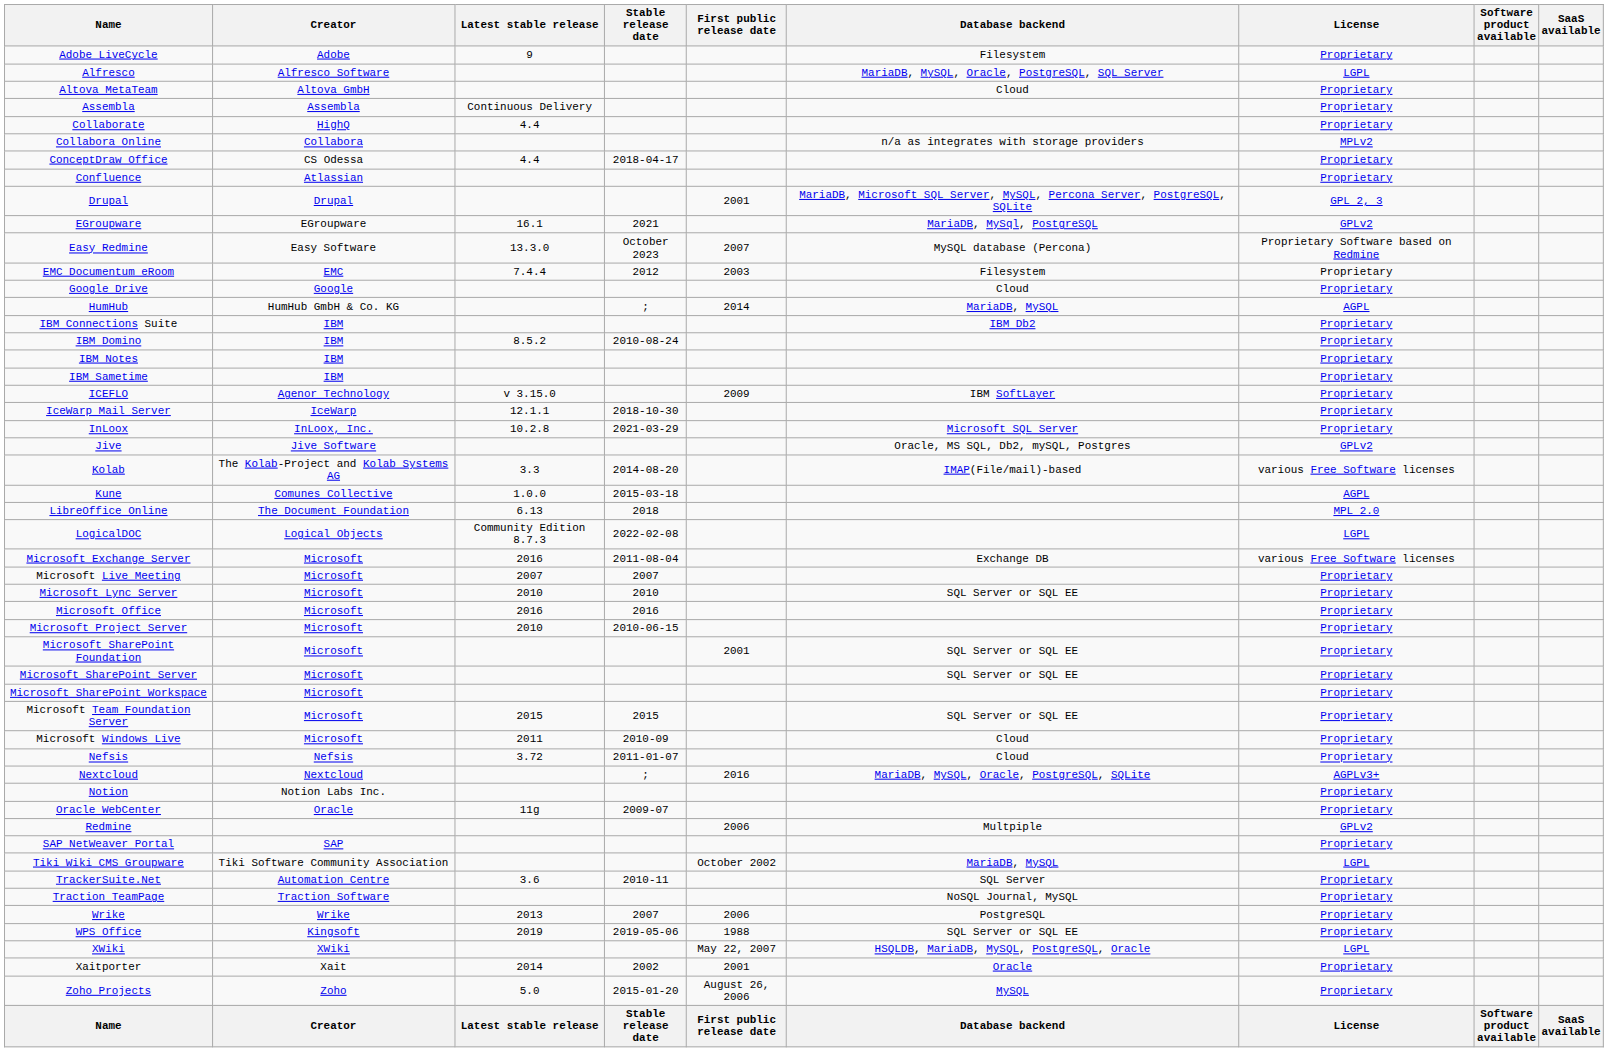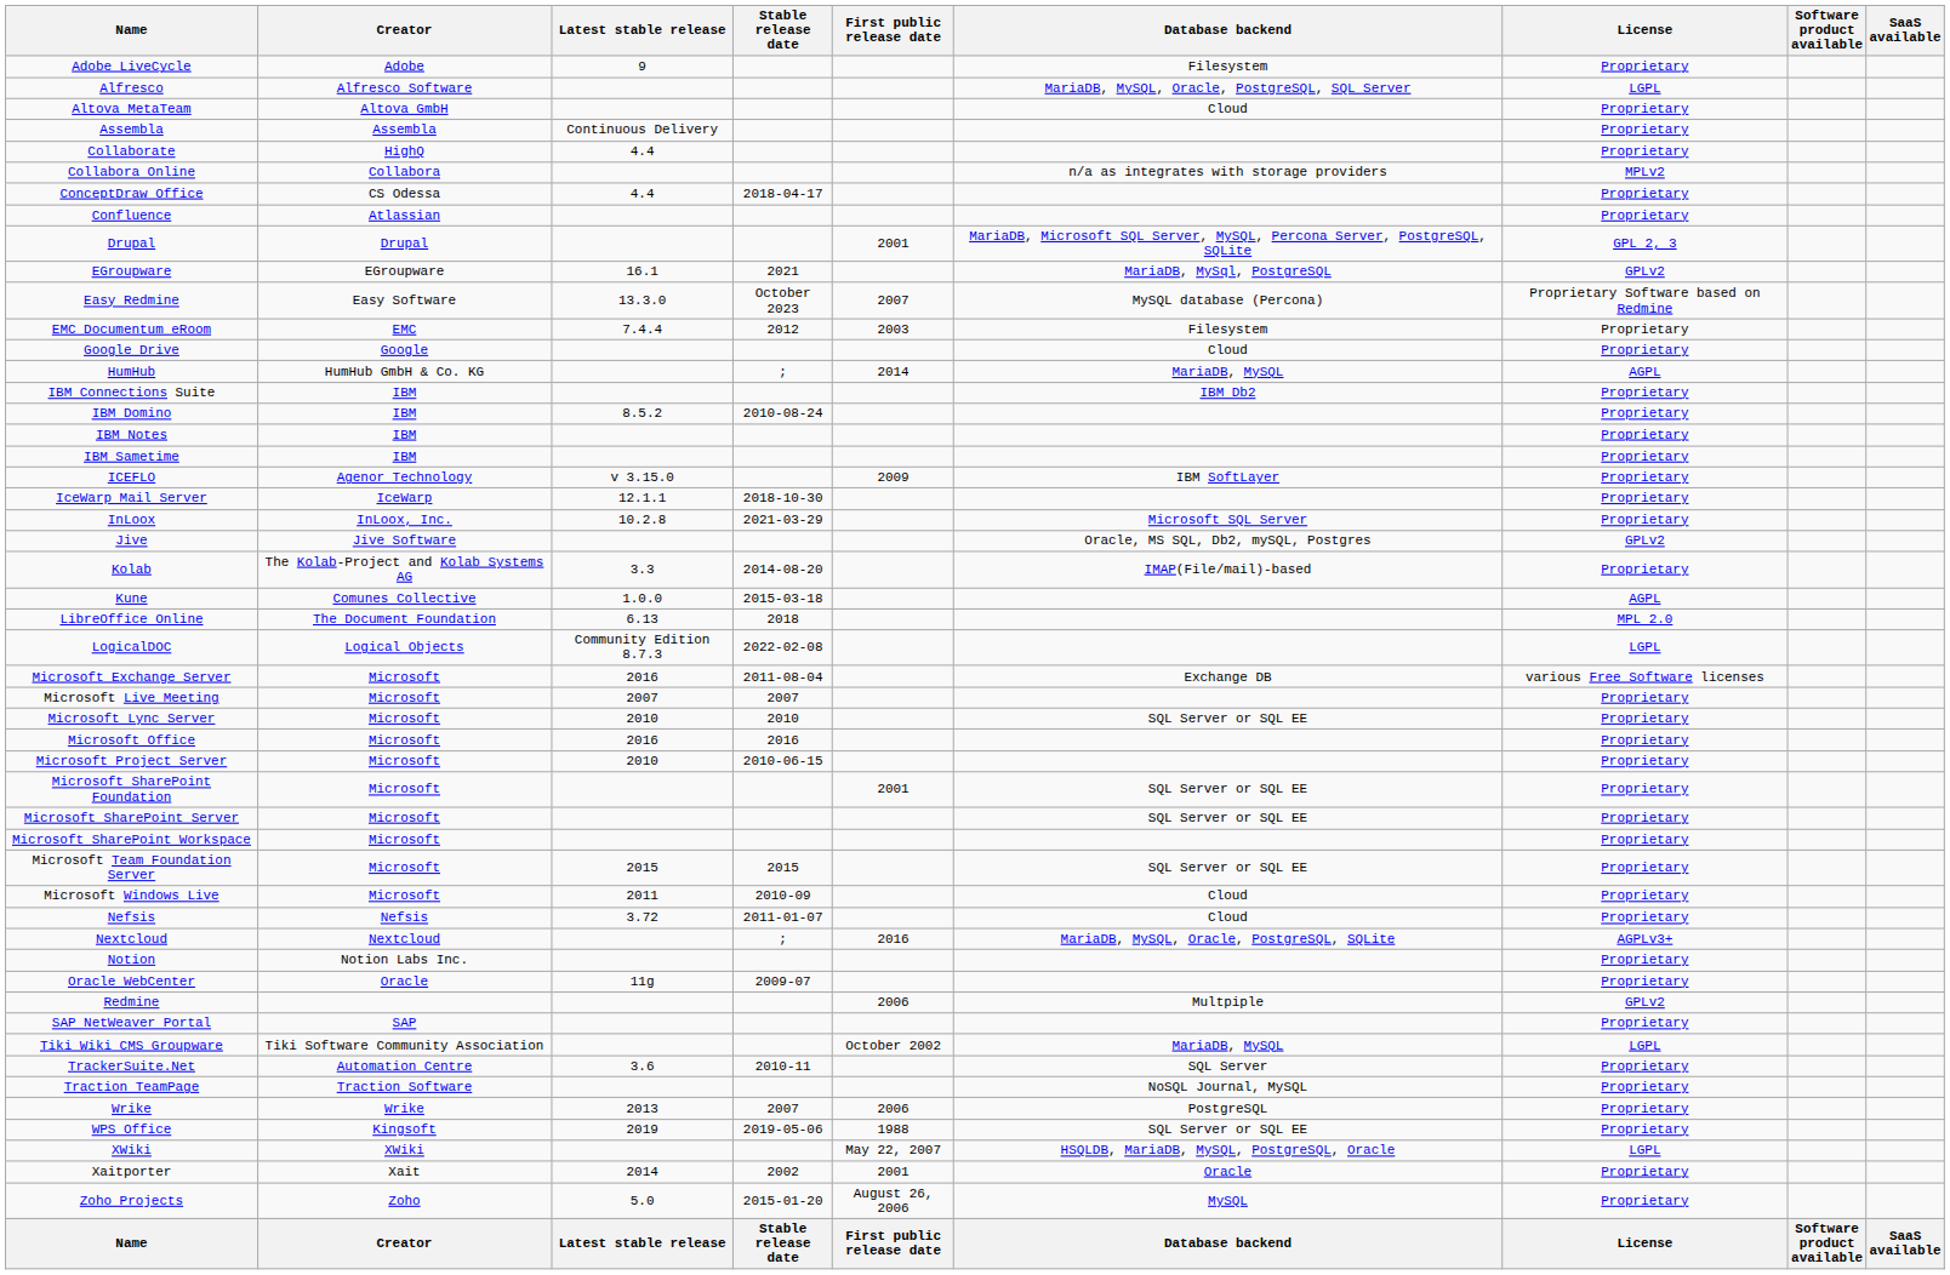 <table class="wikitable sortable sticky-header" style="width: 100%; text-align: center; font-size: smaller;">
 <tr>
 <th>Name</th>
 <th>Creator</th>
 <th>Latest stable release</th>
 <th>Stable<br>release date</th>
 <th>First public<br>release date</th>
 <th>Database backend</th>
 <th>License</th>
 <th>Software<br>product<br>available</th>
 <th>SaaS<br>available</th>
 </tr>
 <tr>
 <td><a href='#'>Adobe LiveCycle</a></td>
 <td><a href='#'>Adobe</a></td>
 <td>9</td>
 <td></td>
 <td></td>
 <td>Filesystem</td>
 <td><a href='#'>Proprietary</a></td>
 <td></td>
 <td></td>
 </tr>
 <tr>
 <td><a href='#'>Alfresco</a></td>
 <td><a href='#'>Alfresco Software</a></td>
 <td></td>
 <td></td>
 <td></td>
 <td><a href='#'>MariaDB</a>, <a href='#'>MySQL</a>, <a href='#'>Oracle</a>, <a href='#'>PostgreSQL</a>, <a href='#'>SQL Server</a></td>
 <td><a href='#'>LGPL</a></td>
 <td></td>
 <td></td>
 </tr>
 <tr>
 <td><a href='#'>Altova MetaTeam</a></td>
 <td><a href='#'>Altova GmbH</a></td>
 <td></td>
 <td></td>
 <td></td>
 <td>Cloud</td>
 <td><a href='#'>Proprietary</a></td>
 <td></td>
 <td></td>
 </tr>
 <tr>
 <td><a href='#'>Assembla</a></td>
 <td><a href='#'>Assembla</a></td>
 <td>Continuous Delivery</td>
 <td></td>
 <td></td>
 <td></td>
 <td><a href='#'>Proprietary</a></td>
 <td></td>
 <td></td>
 </tr>
 <tr>
 <td><a href='#'>Collaborate</a></td>
 <td><a href='#'>HighQ</a></td>
 <td>4.4</td>
 <td></td>
 <td></td>
 <td></td>
 <td><a href='#'>Proprietary</a></td>
 <td></td>
 <td></td>
 </tr>
 <tr>
 <td><a href='#'>Collabora Online</a></td>
 <td><a href='#'>Collabora</a></td>
 <td></td>
 <td></td>
 <td></td>
 <td>n/a as integrates with storage providers</td>
 <td><a href='#'>MPLv2</a></td>
 <td></td>
 <td></td>
 </tr>
 <tr>
 <td><a href='#'>ConceptDraw Office</a></td>
 <td>CS Odessa</td>
 <td>4.4</td>
 <td>2018-04-17</td>
 <td></td>
 <td></td>
 <td><a href='#'>Proprietary</a></td>
 <td></td>
 <td></td>
 </tr>
 <tr>
 <td><a href='#'>Confluence</a></td>
 <td><a href='#'>Atlassian</a></td>
 <td></td>
 <td></td>
 <td></td>
 <td></td>
 <td><a href='#'>Proprietary</a></td>
 <td></td>
 <td></td>
 </tr>
 <tr>
 <td><a href='#'>Drupal</a></td>
 <td><a href='#'>Drupal</a></td>
 <td></td>
 <td></td>
 <td>2001</td>
 <td><a href='#'>MariaDB</a>, <a href='#'>Microsoft SQL Server</a>, <a href='#'>MySQL</a>, <a href='#'>Percona Server</a>, <a href='#'>PostgreSQL</a>, <a href='#'>SQLite</a></td>
 <td><a href='#'>GPL 2, 3</a></td>
 <td></td>
 <td></td>
 </tr>
 <tr>
 <td><a href='#'>EGroupware</a></td>
 <td>EGroupware</td>
 <td>16.1</td>
 <td>2021</td>
 <td></td>
 <td><a href='#'>MariaDB</a>, <a href='#'>MySql</a>, <a href='#'>PostgreSQL</a></td>
 <td><a href='#'>GPLv2</a></td>
 <td></td>
 <td></td>
 </tr>
 <tr>
 <td><a href='#'>Easy Redmine</a></td>
 <td>Easy Software</td>
 <td>13.3.0</td>
 <td>October 2023</td>
 <td>2007</td>
 <td>MySQL database (Percona)</td>
 <td>Proprietary Software based on <a href='#'>Redmine</a></td>
 <td></td>
 <td></td>
 </tr>
 <tr>
 <td><a href='#'>EMC Documentum eRoom</a></td>
 <td><a href='#'>EMC</a></td>
 <td>7.4.4</td>
 <td>2012</td>
 <td>2003</td>
 <td>Filesystem</td>
 <td>Proprietary</td>
 <td></td>
 <td></td>
 </tr>
 <tr>
 <td><a href='#'>Google Drive</a></td>
 <td><a href='#'>Google</a></td>
 <td></td>
 <td></td>
 <td></td>
 <td>Cloud</td>
 <td><a href='#'>Proprietary</a></td>
 <td></td>
 <td></td>
 </tr>
 <tr>
 <td><a href='#'>HumHub</a></td>
 <td>HumHub GmbH & Co. KG</td>
 <td></td>
 <td>; </td>
 <td>2014</td>
 <td><a href='#'>MariaDB</a>, <a href='#'>MySQL</a></td>
 <td><a href='#'>AGPL</a></td>
 <td></td>
 <td></td>
 </tr>
 <tr>
 <td><a href='#'>IBM Connections</a> Suite</td>
 <td><a href='#'>IBM</a></td>
 <td></td>
 <td></td>
 <td></td>
 <td><a href='#'>IBM Db2</a></td>
 <td><a href='#'>Proprietary</a></td>
 <td></td>
 <td></td>
 </tr>
 <tr>
 <td><a href='#'>IBM Domino</a></td>
 <td><a href='#'>IBM</a></td>
 <td>8.5.2</td>
 <td>2010-08-24</td>
 <td></td>
 <td></td>
 <td><a href='#'>Proprietary</a></td>
 <td></td>
 <td></td>
 </tr>
 <tr>
 <td><a href='#'>IBM Notes</a></td>
 <td><a href='#'>IBM</a></td>
 <td></td>
 <td></td>
 <td></td>
 <td></td>
 <td><a href='#'>Proprietary</a></td>
 <td></td>
 <td></td>
 </tr>
 <tr>
 <td><a href='#'>IBM Sametime</a></td>
 <td><a href='#'>IBM</a></td>
 <td></td>
 <td></td>
 <td></td>
 <td></td>
 <td><a href='#'>Proprietary</a></td>
 <td></td>
 <td></td>
 </tr>
 <tr>
 <td><a href='#'>ICEFLO</a></td>
 <td><a href='#'>Agenor Technology</a></td>
 <td>v 3.15.0</td>
 <td></td>
 <td>2009</td>
 <td>IBM <a href='#'>SoftLayer</a></td>
 <td><a href='#'>Proprietary</a></td>
 <td></td>
 <td></td>
 </tr>
 <tr>
 <td><a href='#'>IceWarp Mail Server</a></td>
 <td><a href='#'>IceWarp</a></td>
 <td>12.1.1</td>
 <td>2018-10-30</td>
 <td></td>
 <td></td>
 <td><a href='#'>Proprietary</a></td>
 <td></td>
 <td></td>
 </tr>
 <tr>
 <td><a href='#'>InLoox</a></td>
 <td><a href='#'>InLoox, Inc.</a></td>
 <td>10.2.8</td>
 <td>2021-03-29</td>
 <td></td>
 <td><a href='#'>Microsoft SQL Server</a></td>
 <td><a href='#'>Proprietary</a></td>
 <td></td>
 <td></td>
 </tr>
 <tr>
 <td><a href='#'>Jive</a></td>
 <td><a href='#'>Jive Software</a></td>
 <td></td>
 <td></td>
 <td></td>
 <td>Oracle, MS SQL, Db2, mySQL, Postgres</td>
 <td><a href='#'>GPLv2</a></td>
 <td></td>
 <td></td>
 </tr>
 <tr>
 <td><a href='#'>Kolab</a></td>
 <td>The <a href='#'>Kolab</a>-Project and <a href='#'>Kolab Systems AG</a></td>
 <td>3.3</td>
 <td>2014-08-20</td>
 <td></td>
 <td><a href='#'>IMAP</a>(File/mail)-based</td>
-<td>various <a href='#'>Free Software</a> licenses</td>
+<td><a href='#'>Proprietary</a></td>
 <td></td>
 <td></td>
 </tr>
 <tr>
 <td><a href='#'>Kune</a></td>
 <td><a href='#'>Comunes Collective</a></td>
 <td>1.0.0</td>
 <td>2015-03-18</td>
 <td></td>
 <td></td>
 <td><a href='#'>AGPL</a></td>
 <td></td>
 <td></td>
 </tr>
 <tr>
 <td><a href='#'>LibreOffice Online</a></td>
 <td><a href='#'>The Document Foundation</a></td>
 <td>6.13</td>
 <td>2018</td>
 <td></td>
 <td></td>
 <td><a href='#'>MPL 2.0</a></td>
 <td></td>
 <td></td>
 </tr>
 <tr>
 <td><a href='#'>LogicalDOC</a></td>
 <td><a href='#'>Logical Objects</a></td>
 <td>Community Edition 8.7.3</td>
 <td>2022-02-08</td>
 <td></td>
 <td></td>
 <td><a href='#'>LGPL</a></td>
 <td></td>
 <td></td>
 </tr>
 <tr>
 <td><a href='#'>Microsoft Exchange Server</a></td>
 <td><a href='#'>Microsoft</a></td>
 <td>2016</td>
 <td>2011-08-04</td>
 <td></td>
 <td>Exchange DB</td>
 <td>various <a href='#'>Free Software</a> licenses</td>
 <td></td>
 <td></td>
 </tr>
 <tr>
 <td>Microsoft <a href='#'>Live Meeting</a></td>
 <td><a href='#'>Microsoft</a></td>
 <td>2007</td>
 <td>2007</td>
 <td></td>
 <td></td>
 <td><a href='#'>Proprietary</a></td>
 <td></td>
 <td></td>
 </tr>
 <tr>
 <td><a href='#'>Microsoft Lync Server</a></td>
 <td><a href='#'>Microsoft</a></td>
 <td>2010</td>
 <td>2010</td>
 <td></td>
 <td>SQL Server or SQL EE</td>
 <td><a href='#'>Proprietary</a></td>
 <td></td>
 <td></td>
 </tr>
 <tr>
 <td><a href='#'>Microsoft Office</a></td>
 <td><a href='#'>Microsoft</a></td>
 <td>2016</td>
 <td>2016</td>
 <td></td>
 <td></td>
 <td><a href='#'>Proprietary</a></td>
 <td></td>
 <td></td>
 </tr>
 <tr>
 <td><a href='#'>Microsoft Project Server</a></td>
 <td><a href='#'>Microsoft</a></td>
 <td>2010</td>
 <td>2010-06-15</td>
 <td></td>
 <td></td>
 <td><a href='#'>Proprietary</a></td>
 <td></td>
 <td></td>
 </tr>
 <tr>
 <td><a href='#'>Microsoft SharePoint Foundation</a></td>
 <td><a href='#'>Microsoft</a></td>
 <td></td>
 <td></td>
 <td>2001</td>
 <td>SQL Server or SQL EE</td>
 <td><a href='#'>Proprietary</a></td>
 <td></td>
 <td></td>
 </tr>
 <tr>
 <td><a href='#'>Microsoft SharePoint Server</a></td>
 <td><a href='#'>Microsoft</a></td>
 <td></td>
 <td></td>
 <td></td>
 <td>SQL Server or SQL EE</td>
 <td><a href='#'>Proprietary</a></td>
 <td></td>
 <td></td>
 </tr>
 <tr>
 <td><a href='#'>Microsoft SharePoint Workspace</a></td>
 <td><a href='#'>Microsoft</a></td>
 <td></td>
 <td></td>
 <td></td>
 <td></td>
 <td><a href='#'>Proprietary</a></td>
 <td></td>
 <td></td>
 </tr>
 <tr>
 <td>Microsoft <a href='#'>Team Foundation Server</a></td>
 <td><a href='#'>Microsoft</a></td>
 <td>2015</td>
 <td>2015</td>
 <td></td>
 <td>SQL Server or SQL EE</td>
 <td><a href='#'>Proprietary</a></td>
 <td></td>
 <td></td>
 </tr>
 <tr>
 <td>Microsoft <a href='#'>Windows Live</a></td>
 <td><a href='#'>Microsoft</a></td>
 <td>2011</td>
 <td>2010-09</td>
 <td></td>
 <td>Cloud</td>
 <td><a href='#'>Proprietary</a></td>
 <td></td>
 <td></td>
 </tr>
 <tr>
 <td><a href='#'>Nefsis</a></td>
 <td><a href='#'>Nefsis</a></td>
 <td>3.72</td>
 <td>2011-01-07</td>
 <td></td>
 <td>Cloud</td>
 <td><a href='#'>Proprietary</a></td>
 <td></td>
 <td></td>
 </tr>
 <tr>
 <td><a href='#'>Nextcloud</a></td>
 <td><a href='#'>Nextcloud</a></td>
 <td></td>
 <td>; </td>
 <td>2016</td>
 <td><a href='#'>MariaDB</a>, <a href='#'>MySQL</a>, <a href='#'>Oracle</a>, <a href='#'>PostgreSQL</a>, <a href='#'>SQLite</a></td>
 <td><a href='#'>AGPLv3+</a></td>
 <td></td>
 <td></td>
 </tr>
 <tr>
 <td><a href='#'>Notion</a></td>
 <td>Notion Labs Inc.</td>
 <td></td>
 <td></td>
 <td></td>
 <td></td>
 <td><a href='#'>Proprietary</a></td>
 <td></td>
 <td></td>
 </tr>
 <tr>
 <td><a href='#'>Oracle WebCenter</a></td>
 <td><a href='#'>Oracle</a></td>
 <td>11g</td>
 <td>2009-07</td>
 <td></td>
 <td></td>
 <td><a href='#'>Proprietary</a></td>
 <td></td>
 <td></td>
 </tr>
 <tr>
 <td><a href='#'>Redmine</a></td>
 <td></td>
 <td></td>
 <td></td>
 <td>2006</td>
 <td>Multpiple</td>
 <td><a href='#'>GPLv2</a></td>
 <td></td>
 <td></td>
 </tr>
 <tr>
 <td><a href='#'>SAP NetWeaver Portal</a></td>
 <td><a href='#'>SAP</a></td>
 <td></td>
 <td></td>
 <td></td>
 <td></td>
 <td><a href='#'>Proprietary</a></td>
 <td></td>
 <td></td>
 </tr>
 <tr>
 <td><a href='#'>Tiki Wiki CMS Groupware</a></td>
 <td>Tiki Software Community Association</td>
 <td></td>
 <td></td>
 <td>October 2002</td>
 <td><a href='#'>MariaDB</a>, <a href='#'>MySQL</a></td>
 <td><a href='#'>LGPL</a></td>
 <td></td>
 <td></td>
 </tr>
 <tr>
 <td><a href='#'>TrackerSuite.Net</a></td>
 <td><a href='#'>Automation Centre</a></td>
 <td>3.6</td>
 <td>2010-11</td>
 <td></td>
 <td>SQL Server</td>
 <td><a href='#'>Proprietary</a></td>
 <td></td>
 <td></td>
 </tr>
 <tr>
 <td><a href='#'>Traction TeamPage</a></td>
 <td><a href='#'>Traction Software</a></td>
 <td></td>
 <td></td>
 <td></td>
 <td>NoSQL Journal, MySQL</td>
 <td><a href='#'>Proprietary</a></td>
 <td></td>
 <td></td>
 </tr>
 <tr>
 <td><a href='#'>Wrike</a></td>
 <td><a href='#'>Wrike</a></td>
 <td>2013</td>
 <td>2007</td>
 <td>2006</td>
 <td>PostgreSQL</td>
 <td><a href='#'>Proprietary</a></td>
 <td></td>
 <td></td>
 </tr>
 <tr>
 <td><a href='#'>WPS Office</a></td>
 <td><a href='#'>Kingsoft</a></td>
 <td>2019</td>
 <td>2019-05-06</td>
 <td>1988</td>
 <td>SQL Server or SQL EE</td>
 <td><a href='#'>Proprietary</a></td>
 <td></td>
 <td></td>
 </tr>
 <tr>
 <td><a href='#'>XWiki</a></td>
 <td><a href='#'>XWiki</a></td>
 <td></td>
 <td></td>
 <td>May 22, 2007</td>
 <td><a href='#'>HSQLDB</a>, <a href='#'>MariaDB</a>, <a href='#'>MySQL</a>, <a href='#'>PostgreSQL</a>, <a href='#'>Oracle</a></td>
 <td><a href='#'>LGPL</a></td>
 <td></td>
 <td></td>
 </tr>
 <tr>
 <td>Xaitporter</td>
 <td>Xait</td>
 <td>2014</td>
 <td>2002</td>
 <td>2001</td>
 <td><a href='#'>Oracle</a></td>
 <td><a href='#'>Proprietary</a></td>
 <td></td>
 <td></td>
 </tr>
 <tr>
 <td><a href='#'>Zoho Projects</a></td>
 <td><a href='#'>Zoho</a></td>
 <td>5.0</td>
 <td>2015-01-20</td>
 <td>August 26, 2006</td>
 <td><a href='#'>MySQL</a></td>
 <td><a href='#'>Proprietary</a></td>
 <td></td>
 <td></td>
 </tr>
 <tr>
 <th>Name</th>
 <th>Creator</th>
 <th>Latest stable release</th>
 <th>Stable<br>release date</th>
 <th>First public<br>release date</th>
 <th>Database backend</th>
 <th>License</th>
 <th>Software<br>product<br>available</th>
 <th>SaaS<br>available</th>
 </tr>
 </table>
